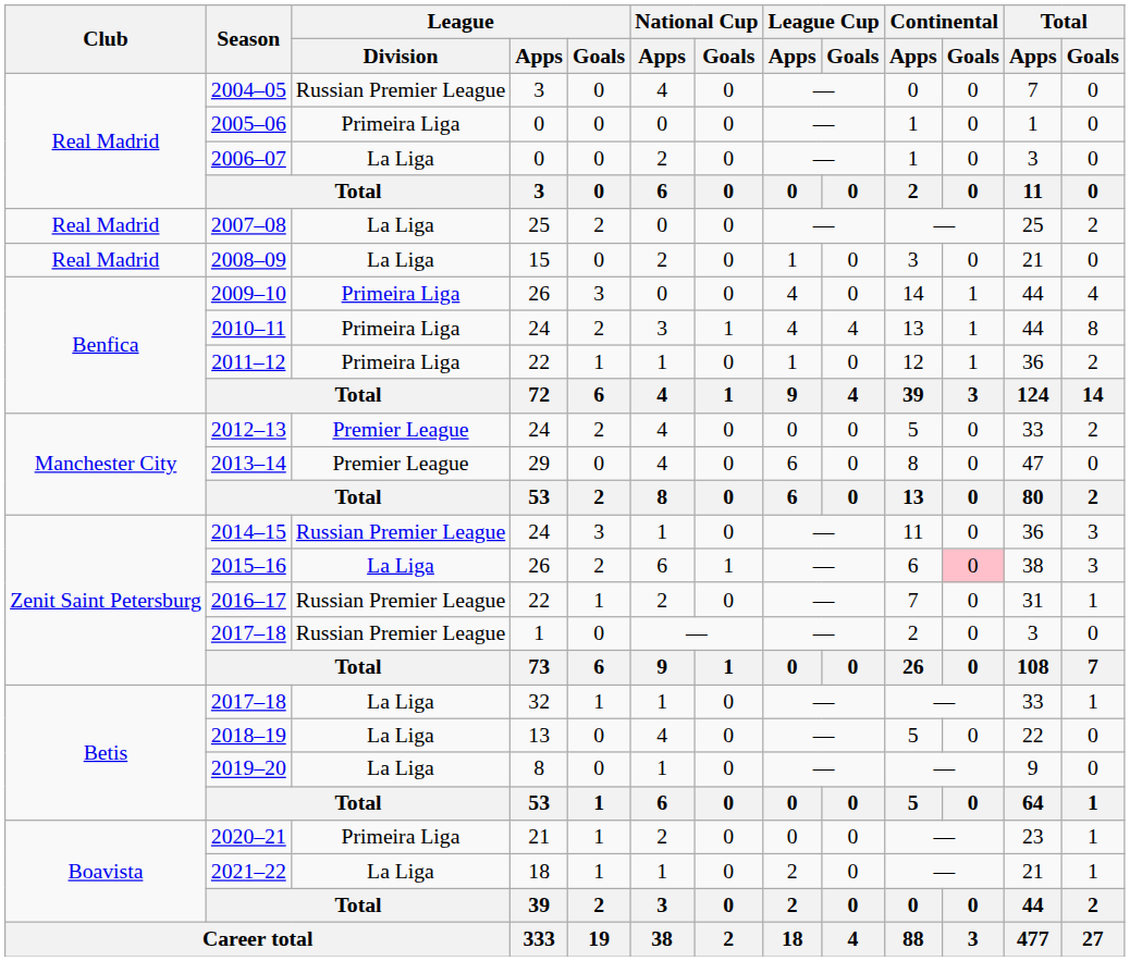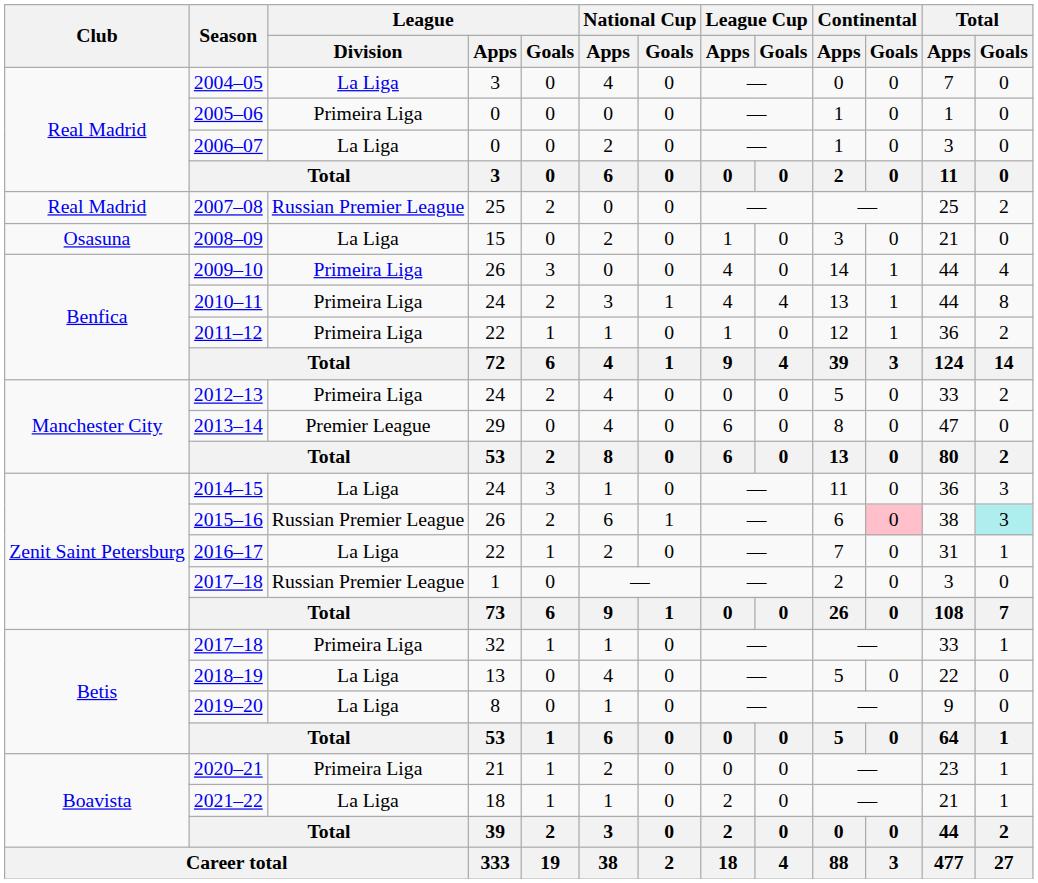 <table class="wikitable" style="text-align: center;">
 <tr>
 <th rowspan="2">Club</th>
 <th rowspan="2">Season</th>
 <th colspan="3">League</th>
 <th colspan="2">National Cup</th>
 <th colspan="2">League Cup</th>
 <th colspan="2">Continental</th>
 <th colspan="2">Total</th>
 </tr>
 <tr>
 <th>Division</th>
 <th>Apps</th>
 <th>Goals</th>
 <th>Apps</th>
 <th>Goals</th>
 <th>Apps</th>
 <th>Goals</th>
 <th>Apps</th>
 <th>Goals</th>
 <th>Apps</th>
 <th>Goals</th>
 </tr>
 <tr>
 <td rowspan="4" valign="center"><a href='#'>Real Madrid</a></td>
 <td><a href='#'>2004–05</a></td>
-<td>Russian Premier League</td>
+<td><a href='#'>La Liga</a></td>
 <td>3</td>
 <td>0</td>
 <td>4</td>
 <td>0</td>
 <td colspan="2">—</td>
 <td>0</td>
 <td>0</td>
 <td>7</td>
 <td>0</td>
 </tr>
 <tr>
 <td><a href='#'>2005–06</a></td>
 <td>Primeira Liga</td>
 <td>0</td>
 <td>0</td>
 <td>0</td>
 <td>0</td>
 <td colspan="2">—</td>
 <td>1</td>
 <td>0</td>
 <td>1</td>
 <td>0</td>
 </tr>
 <tr>
 <td><a href='#'>2006–07</a></td>
 <td>La Liga</td>
 <td>0</td>
 <td>0</td>
 <td>2</td>
 <td>0</td>
 <td colspan="2">—</td>
 <td>1</td>
 <td>0</td>
 <td>3</td>
 <td>0</td>
 </tr>
 <tr>
 <th colspan="2">Total</th>
 <th>3</th>
 <th>0</th>
 <th>6</th>
 <th>0</th>
 <th>0</th>
 <th>0</th>
 <th>2</th>
 <th>0</th>
 <th>11</th>
 <th>0</th>
 </tr>
 <tr>
 <td valign="center"><a href='#'>Real Madrid</a></td>
 <td><a href='#'>2007–08</a></td>
-<td>La Liga</td>
+<td><a href='#'>Russian Premier League</a></td>
 <td>25</td>
 <td>2</td>
 <td>0</td>
 <td>0</td>
 <td colspan="2">—</td>
 <td colspan="2">—</td>
 <td>25</td>
 <td>2</td>
 </tr>
 <tr>
-<td valign="center"><a href='#'>Real Madrid</a></td>
+<td valign="center"><a href='#'>Osasuna</a></td>
 <td><a href='#'>2008–09</a></td>
 <td>La Liga</td>
 <td>15</td>
 <td>0</td>
 <td>2</td>
 <td>0</td>
 <td>1</td>
 <td>0</td>
 <td>3</td>
 <td>0</td>
 <td>21</td>
 <td>0</td>
 </tr>
 <tr>
 <td rowspan="4" valign="center"><a href='#'>Benfica</a></td>
 <td><a href='#'>2009–10</a></td>
 <td><a href='#'>Primeira Liga</a></td>
 <td>26</td>
 <td>3</td>
 <td>0</td>
 <td>0</td>
 <td>4</td>
 <td>0</td>
 <td>14</td>
 <td>1</td>
 <td>44</td>
 <td>4</td>
 </tr>
 <tr>
 <td><a href='#'>2010–11</a></td>
 <td>Primeira Liga</td>
 <td>24</td>
 <td>2</td>
 <td>3</td>
 <td>1</td>
 <td>4</td>
 <td>4</td>
 <td>13</td>
 <td>1</td>
 <td>44</td>
 <td>8</td>
 </tr>
 <tr>
 <td><a href='#'>2011–12</a></td>
 <td>Primeira Liga</td>
 <td>22</td>
 <td>1</td>
 <td>1</td>
 <td>0</td>
 <td>1</td>
 <td>0</td>
 <td>12</td>
 <td>1</td>
 <td>36</td>
 <td>2</td>
 </tr>
 <tr>
 <th colspan="2">Total</th>
 <th>72</th>
 <th>6</th>
 <th>4</th>
 <th>1</th>
 <th>9</th>
 <th>4</th>
 <th>39</th>
 <th>3</th>
 <th>124</th>
 <th>14</th>
 </tr>
 <tr>
 <td rowspan="3" valign="center"><a href='#'>Manchester City</a></td>
 <td><a href='#'>2012–13</a></td>
-<td><a href='#'>Premier League</a></td>
+<td>Primeira Liga</td>
 <td>24</td>
 <td>2</td>
 <td>4</td>
 <td>0</td>
 <td>0</td>
 <td>0</td>
 <td>5</td>
 <td>0</td>
 <td>33</td>
 <td>2</td>
 </tr>
 <tr>
 <td><a href='#'>2013–14</a></td>
 <td>Premier League</td>
 <td>29</td>
 <td>0</td>
 <td>4</td>
 <td>0</td>
 <td>6</td>
 <td>0</td>
 <td>8</td>
 <td>0</td>
 <td>47</td>
 <td>0</td>
 </tr>
 <tr>
 <th colspan="2">Total</th>
 <th>53</th>
 <th>2</th>
 <th>8</th>
 <th>0</th>
 <th>6</th>
 <th>0</th>
 <th>13</th>
 <th>0</th>
 <th>80</th>
 <th>2</th>
 </tr>
 <tr>
 <td rowspan="5" valign="center"><a href='#'>Zenit Saint Petersburg</a></td>
 <td><a href='#'>2014–15</a></td>
-<td><a href='#'>Russian Premier League</a></td>
+<td>La Liga</td>
 <td>24</td>
 <td>3</td>
 <td>1</td>
 <td>0</td>
 <td colspan="2">—</td>
 <td>11</td>
 <td>0</td>
 <td>36</td>
 <td>3</td>
 </tr>
 <tr>
 <td><a href='#'>2015–16</a></td>
-<td><a href='#'>La Liga</a></td>
+<td>Russian Premier League</td>
 <td>26</td>
 <td>2</td>
 <td>6</td>
 <td>1</td>
 <td colspan="2">—</td>
 <td>6</td>
 <td style="background: pink;">0</td>
 <td>38</td>
-<td>3</td>
+<td style="background: paleturquoise;">3</td>
 </tr>
 <tr>
 <td><a href='#'>2016–17</a></td>
-<td>Russian Premier League</td>
+<td>La Liga</td>
 <td>22</td>
 <td>1</td>
 <td>2</td>
 <td>0</td>
 <td colspan="2">—</td>
 <td>7</td>
 <td>0</td>
 <td>31</td>
 <td>1</td>
 </tr>
 <tr>
 <td><a href='#'>2017–18</a></td>
 <td>Russian Premier League</td>
 <td>1</td>
 <td>0</td>
 <td colspan="2">—</td>
 <td colspan="2">—</td>
 <td>2</td>
 <td>0</td>
 <td>3</td>
 <td>0</td>
 </tr>
 <tr>
 <th colspan="2">Total</th>
 <th>73</th>
 <th>6</th>
 <th>9</th>
 <th>1</th>
 <th>0</th>
 <th>0</th>
 <th>26</th>
 <th>0</th>
 <th>108</th>
 <th>7</th>
 </tr>
 <tr>
 <td rowspan="4" valign="center"><a href='#'>Betis</a></td>
 <td><a href='#'>2017–18</a></td>
-<td>La Liga</td>
+<td>Primeira Liga</td>
 <td>32</td>
 <td>1</td>
 <td>1</td>
 <td>0</td>
 <td colspan="2">—</td>
 <td colspan="2">—</td>
 <td>33</td>
 <td>1</td>
 </tr>
 <tr>
 <td><a href='#'>2018–19</a></td>
 <td>La Liga</td>
 <td>13</td>
 <td>0</td>
 <td>4</td>
 <td>0</td>
 <td colspan="2">—</td>
 <td>5</td>
 <td>0</td>
 <td>22</td>
 <td>0</td>
 </tr>
 <tr>
 <td><a href='#'>2019–20</a></td>
 <td>La Liga</td>
 <td>8</td>
 <td>0</td>
 <td>1</td>
 <td>0</td>
 <td colspan="2">—</td>
 <td colspan="2">—</td>
 <td>9</td>
 <td>0</td>
 </tr>
 <tr>
 <th colspan="2">Total</th>
 <th>53</th>
 <th>1</th>
 <th>6</th>
 <th>0</th>
 <th>0</th>
 <th>0</th>
 <th>5</th>
 <th>0</th>
 <th>64</th>
 <th>1</th>
 </tr>
 <tr>
 <td rowspan="3"><a href='#'>Boavista</a></td>
 <td><a href='#'>2020–21</a></td>
 <td>Primeira Liga</td>
 <td>21</td>
 <td>1</td>
 <td>2</td>
 <td>0</td>
 <td>0</td>
 <td>0</td>
 <td colspan="2">—</td>
 <td>23</td>
 <td>1</td>
 </tr>
 <tr>
 <td><a href='#'>2021–22</a></td>
 <td>La Liga</td>
 <td>18</td>
 <td>1</td>
 <td>1</td>
 <td>0</td>
 <td>2</td>
 <td>0</td>
 <td colspan="2">—</td>
 <td>21</td>
 <td>1</td>
 </tr>
 <tr>
 <th colspan="2">Total</th>
 <th>39</th>
 <th>2</th>
 <th>3</th>
 <th>0</th>
 <th>2</th>
 <th>0</th>
 <th>0</th>
 <th>0</th>
 <th>44</th>
 <th>2</th>
 </tr>
 <tr>
 <th colspan="3">Career total</th>
 <th>333</th>
 <th>19</th>
 <th>38</th>
 <th>2</th>
 <th>18</th>
 <th>4</th>
 <th>88</th>
 <th>3</th>
 <th>477</th>
 <th>27</th>
 </tr>
 </table>
